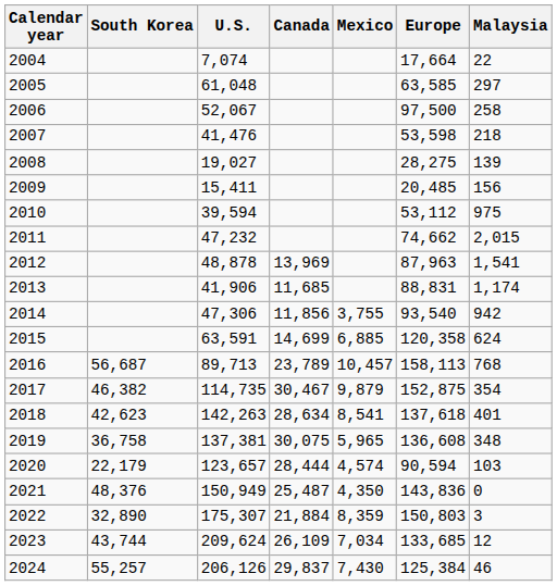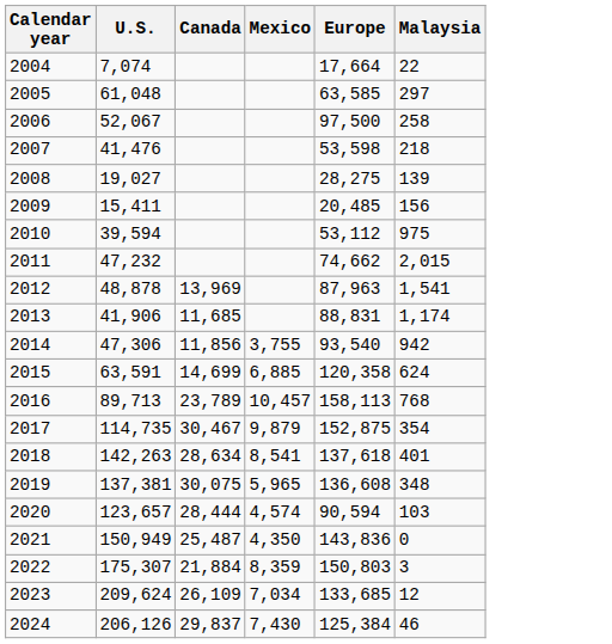 <table class="wikitable">
 <tr>
 <th>Calendar<br>year</th>
-<th>South Korea</th>
 <th>U.S.</th>
 <th>Canada</th>
 <th>Mexico</th>
 <th>Europe</th>
 <th>Malaysia</th>
 </tr>
 <tr>
 <td>2004</td>
-<td></td>
 <td>7,074</td>
 <td></td>
 <td></td>
 <td>17,664</td>
 <td>22</td>
 </tr>
 <tr>
 <td>2005</td>
-<td></td>
 <td>61,048</td>
 <td></td>
 <td></td>
 <td>63,585</td>
 <td>297</td>
 </tr>
 <tr>
 <td>2006</td>
-<td></td>
 <td>52,067</td>
 <td></td>
 <td></td>
 <td>97,500</td>
 <td>258</td>
 </tr>
 <tr>
 <td>2007</td>
-<td></td>
 <td>41,476</td>
 <td></td>
 <td></td>
 <td>53,598</td>
 <td>218</td>
 </tr>
 <tr>
 <td>2008</td>
-<td></td>
 <td>19,027</td>
 <td></td>
 <td></td>
 <td>28,275</td>
 <td>139</td>
 </tr>
 <tr>
 <td>2009</td>
-<td></td>
 <td>15,411</td>
 <td></td>
 <td></td>
 <td>20,485</td>
 <td>156</td>
 </tr>
 <tr>
 <td>2010</td>
-<td></td>
 <td>39,594</td>
 <td></td>
 <td></td>
 <td>53,112</td>
 <td>975</td>
 </tr>
 <tr>
 <td>2011</td>
-<td></td>
 <td>47,232</td>
 <td></td>
 <td></td>
 <td>74,662</td>
 <td>2,015</td>
 </tr>
 <tr>
 <td>2012</td>
-<td></td>
 <td>48,878</td>
 <td>13,969</td>
 <td></td>
 <td>87,963</td>
 <td>1,541</td>
 </tr>
 <tr>
 <td>2013</td>
-<td></td>
 <td>41,906</td>
 <td>11,685</td>
 <td></td>
 <td>88,831</td>
 <td>1,174</td>
 </tr>
 <tr>
 <td>2014</td>
-<td></td>
 <td>47,306</td>
 <td>11,856</td>
 <td>3,755</td>
 <td>93,540</td>
 <td>942</td>
 </tr>
 <tr>
 <td>2015</td>
-<td></td>
 <td>63,591</td>
 <td>14,699</td>
 <td>6,885</td>
 <td>120,358</td>
 <td>624</td>
 </tr>
 <tr>
 <td>2016</td>
-<td>56,687</td>
 <td>89,713</td>
 <td>23,789</td>
 <td>10,457</td>
 <td>158,113</td>
 <td>768</td>
 </tr>
 <tr>
 <td>2017</td>
-<td>46,382</td>
 <td>114,735</td>
 <td>30,467</td>
 <td>9,879</td>
 <td>152,875</td>
 <td>354</td>
 </tr>
 <tr>
 <td>2018</td>
-<td>42,623</td>
 <td>142,263</td>
 <td>28,634</td>
 <td>8,541</td>
 <td>137,618</td>
 <td>401</td>
 </tr>
 <tr>
 <td>2019</td>
-<td>36,758</td>
 <td>137,381</td>
 <td>30,075</td>
 <td>5,965</td>
 <td>136,608</td>
 <td>348</td>
 </tr>
 <tr>
 <td>2020</td>
-<td>22,179</td>
 <td>123,657</td>
 <td>28,444</td>
 <td>4,574</td>
 <td>90,594</td>
 <td>103</td>
 </tr>
 <tr>
 <td>2021</td>
-<td>48,376</td>
 <td>150,949</td>
 <td>25,487</td>
 <td>4,350</td>
 <td>143,836</td>
 <td>0</td>
 </tr>
 <tr>
 <td>2022</td>
-<td>32,890</td>
 <td>175,307</td>
 <td>21,884</td>
 <td>8,359</td>
 <td>150,803</td>
 <td>3</td>
 </tr>
 <tr>
 <td>2023</td>
-<td>43,744</td>
 <td>209,624</td>
 <td>26,109</td>
 <td>7,034</td>
 <td>133,685</td>
 <td>12</td>
 </tr>
 <tr>
 <td>2024</td>
-<td>55,257</td>
 <td>206,126</td>
 <td>29,837</td>
 <td>7,430</td>
 <td>125,384</td>
 <td>46</td>
 </tr>
 </table>
